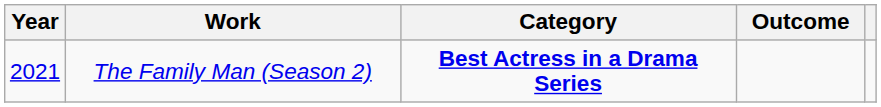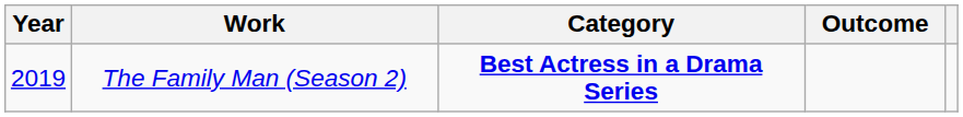 <table class="wikitable" style="width:70%;">
 <tr>
 <th width=5%>Year</th>
 <th style="width:40%;">Work</th>
 <th style="width:40%;">Category</th>
 <th style="width:15%;">Outcome</th>
 <th scope="col" style="width:5%;"></th>
 </tr>
 <tr>
-<td style="text-align:left;"><a href='#'>2021</a></td>
+<td style="text-align:left;"><a href='#'>2019</a></td>
 <td style="text-align:center;"><em> <a href='#'>The Family Man (Season 2)</a></em></td>
 <td style="text-align:center;"><strong><a href='#'>Best Actress in a Drama Series</a></strong></td>
 <td></td>
 <td style="text-align:center;"></td>
 </tr>
 </table>
